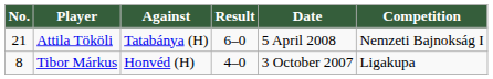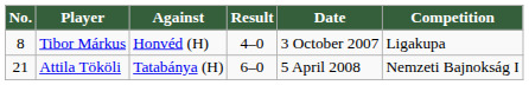 <table class="wikitable plainrowheaders sortable">
 <tr>
 <th style="background-color:#355E3B;color:white">No.</th>
 <th style="background-color:#355E3B;color:white">Player</th>
 <th style="background-color:#355E3B;color:white">Against</th>
 <th style="background-color:#355E3B;color:white">Result</th>
 <th style="background-color:#355E3B;color:white">Date</th>
 <th style="background-color:#355E3B;color:white">Competition</th>
 </tr>
 <tr>
+<td style="text-align:center;">8</td>
+<td style="text-align:left;"> <a href='#'>Tibor Márkus</a></td>
+<td style="text-align:left;"><a href='#'>Honvéd</a> (H)</td>
+<td style="text-align:center;">4–0</td>
+<td style="text-align:left;">3 October 2007</td>
+<td style="text-align:left;">Ligakupa</td>
+</tr>
+<tr>
 <td style="text-align:center;">21</td>
 <td style="text-align:left;"> <a href='#'>Attila Tököli</a></td>
 <td style="text-align:left;"><a href='#'>Tatabánya</a> (H)</td>
 <td style="text-align:center;">6–0</td>
 <td style="text-align:left;">5 April 2008</td>
 <td style="text-align:left;">Nemzeti Bajnokság I</td>
 </tr>
-<tr>
-<td style="text-align:center;">8</td>
-<td style="text-align:left;"> <a href='#'>Tibor Márkus</a></td>
-<td style="text-align:left;"><a href='#'>Honvéd</a> (H)</td>
-<td style="text-align:center;">4–0</td>
-<td style="text-align:left;">3 October 2007</td>
-<td style="text-align:left;">Ligakupa</td>
-</tr>
 </table>
